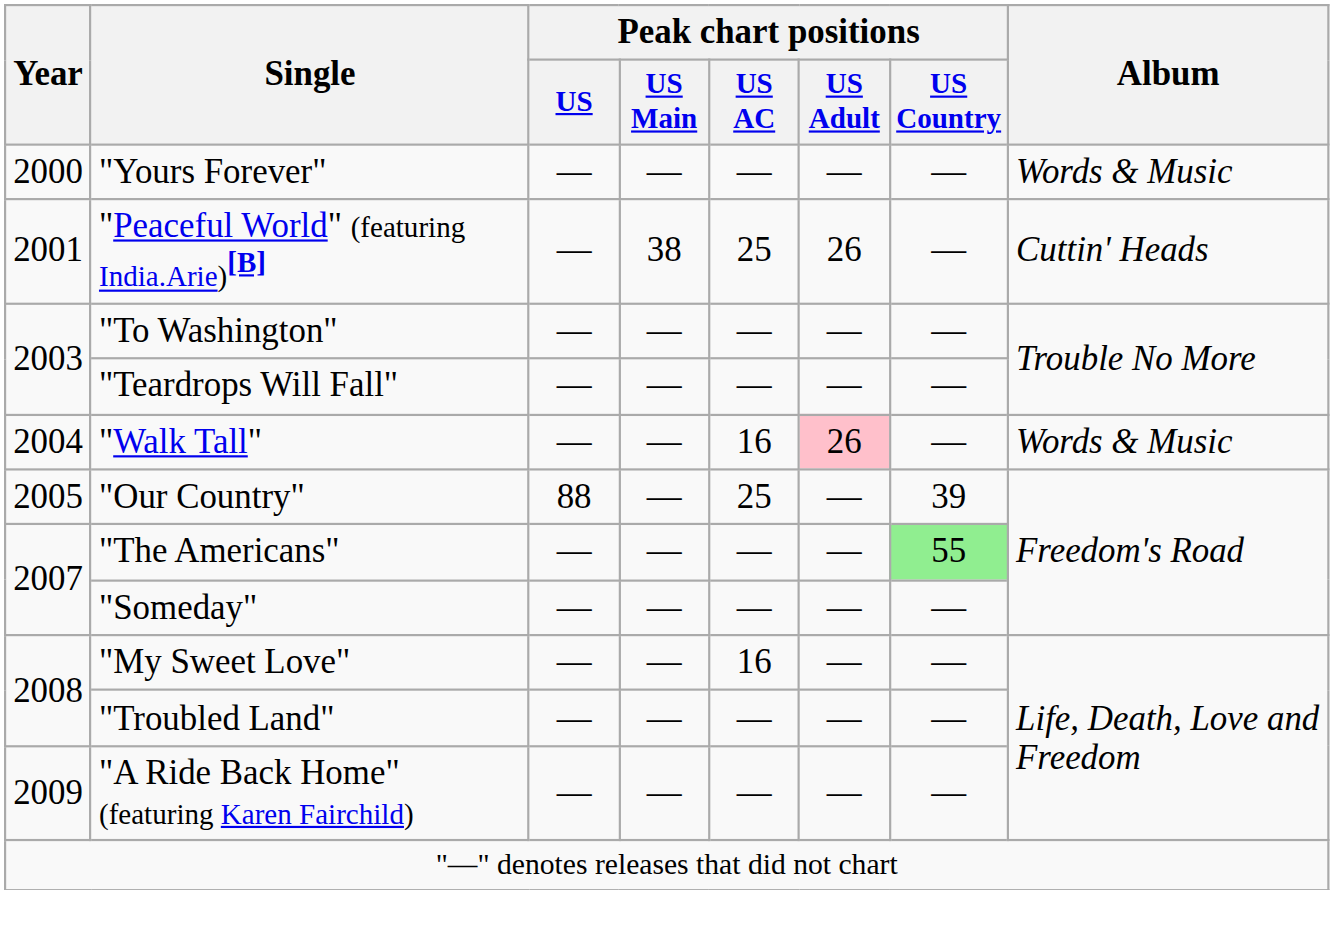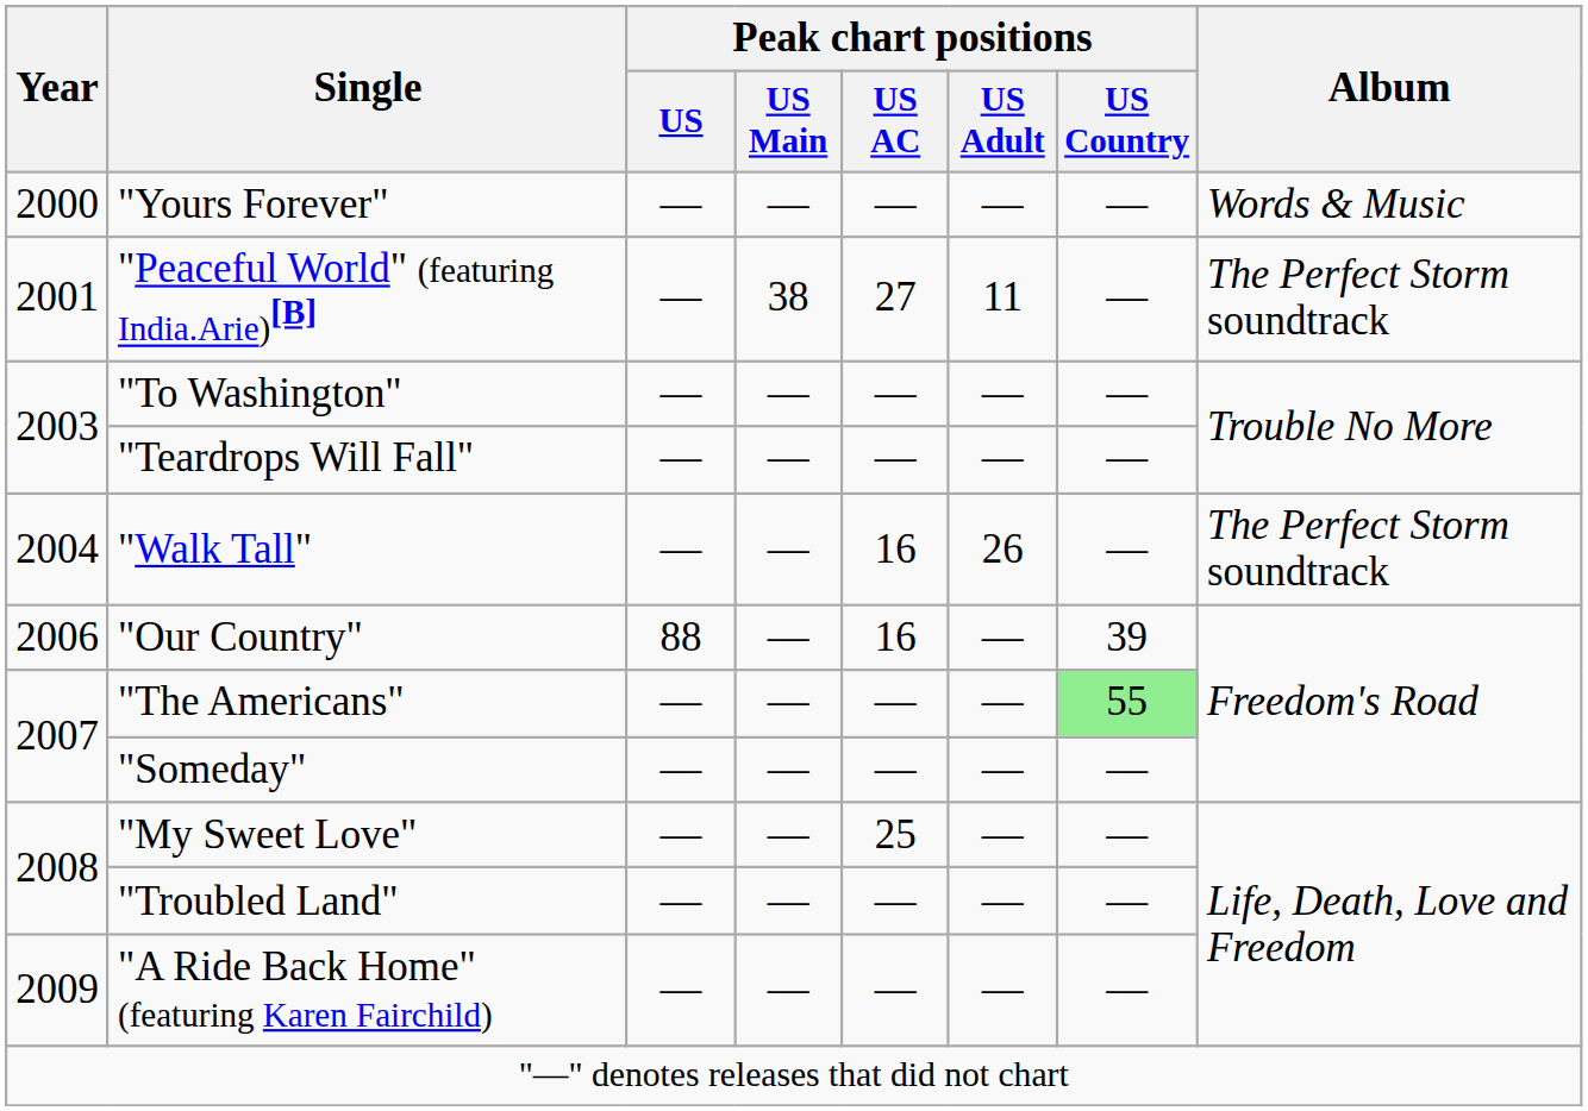 <table class="wikitable" style="text-align:center">
 <tr>
 <th rowspan="2">Year</th>
 <th rowspan="2">Single</th>
 <th colspan="5">Peak chart positions</th>
 <th rowspan="2">Album</th>
 </tr>
 <tr style="font-size:smaller;">
 <th width="35"><a href='#'>US</a><br></th>
 <th width="35"><a href='#'>US Main</a><br></th>
 <th width="35"><a href='#'>US AC</a><br></th>
 <th width="35"><a href='#'>US Adult</a><br></th>
 <th width="35"><a href='#'>US Country</a><br></th>
 </tr>
 <tr>
 <td>2000</td>
 <td align="left">"Yours Forever"</td>
 <td>—</td>
 <td>—</td>
 <td>—</td>
 <td>—</td>
 <td>—</td>
 <td align="left"><em>Words & Music</em></td>
 </tr>
 <tr>
 <td>2001</td>
 <td align="left">"<a href='#'>Peaceful World</a>" <small>(featuring <a href='#'>India.Arie</a>)</small><sup><span></span><a href='#'><strong>[B]</strong></a></sup></td>
 <td>—</td>
 <td>38</td>
-<td>25</td>
-<td>26</td>
+<td>27</td>
+<td>11</td>
 <td>—</td>
-<td align="left"><em>Cuttin' Heads</em></td>
+<td align="left"><em>The Perfect Storm</em> soundtrack</td>
 </tr>
 <tr>
 <td rowspan="2">2003</td>
 <td align="left">"To Washington"</td>
 <td>—</td>
 <td>—</td>
 <td>—</td>
 <td>—</td>
 <td>—</td>
 <td rowspan="2" align="left"><em>Trouble No More</em></td>
 </tr>
 <tr>
 <td align="left">"Teardrops Will Fall"</td>
 <td>—</td>
 <td>—</td>
 <td>—</td>
 <td>—</td>
 <td>—</td>
 </tr>
 <tr>
 <td>2004</td>
 <td align="left">"<a href='#'>Walk Tall</a>"</td>
 <td>—</td>
 <td>—</td>
 <td>16</td>
-<td style="background: pink;">26</td>
+<td>26</td>
 <td>—</td>
-<td align="left"><em>Words & Music</em></td>
+<td align="left"><em>The Perfect Storm</em> soundtrack</td>
 </tr>
 <tr>
-<td>2005</td>
+<td>2006</td>
 <td align="left">"Our Country"</td>
 <td>88</td>
 <td>—</td>
-<td>25</td>
+<td>16</td>
 <td>—</td>
 <td>39</td>
 <td rowspan="3" align="left"><em>Freedom's Road</em></td>
 </tr>
 <tr>
 <td rowspan="2">2007</td>
 <td align="left">"The Americans"</td>
 <td>—</td>
 <td>—</td>
 <td>—</td>
 <td>—</td>
 <td style="background: lightgreen;">55</td>
 </tr>
 <tr>
 <td align="left">"Someday"</td>
 <td>—</td>
 <td>—</td>
 <td>—</td>
 <td>—</td>
 <td>—</td>
 </tr>
 <tr>
 <td rowspan="2">2008</td>
 <td align="left">"My Sweet Love"</td>
 <td>—</td>
 <td>—</td>
-<td>16</td>
+<td>25</td>
 <td>—</td>
 <td>—</td>
 <td align="left" rowspan="3"><em>Life, Death, Love and Freedom</em></td>
 </tr>
 <tr>
 <td align="left">"Troubled Land"</td>
 <td>—</td>
 <td>—</td>
 <td>—</td>
 <td>—</td>
 <td>—</td>
 </tr>
 <tr>
 <td>2009</td>
 <td align="left">"A Ride Back Home" <small>(featuring <a href='#'>Karen Fairchild</a>)</small></td>
 <td>—</td>
 <td>—</td>
 <td>—</td>
 <td>—</td>
 <td>—</td>
 </tr>
 <tr>
 <td colspan="8" style="font-size:85%">"—" denotes releases that did not chart</td>
 </tr>
 </table>
